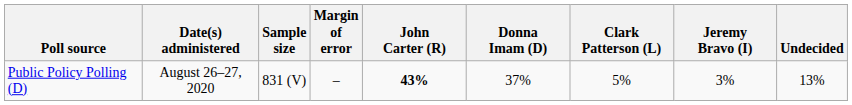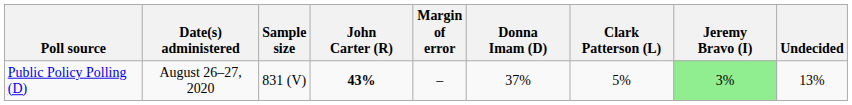 <table class="wikitable" style="font-size:90%;text-align:center;">
 <tr valign=bottom>
 <th>Poll source</th>
 <th>Date(s)<br>administered</th>
 <th>Sample<br>size</th>
+<th style="width:100px;">John<br>Carter (R)</th>
 <th>Margin<br>of error</th>
-<th style="width:100px;">John<br>Carter (R)</th>
 <th style="width:100px;">Donna<br>Imam (D)</th>
 <th style="width:100px;">Clark<br>Patterson (L)</th>
 <th style="width:100px;">Jeremy<br>Bravo (I)</th>
 <th>Undecided</th>
 </tr>
 <tr>
 <td style="text-align:left;"><a href='#'>Public Policy Polling (D)</a></td>
 <td>August 26–27, 2020</td>
 <td>831 (V)</td>
+<td><strong>43%</strong></td>
 <td>–</td>
-<td><strong>43%</strong></td>
 <td>37%</td>
 <td>5%</td>
-<td>3%</td>
+<td style="background: lightgreen;">3%</td>
 <td>13%</td>
 </tr>
 </table>
